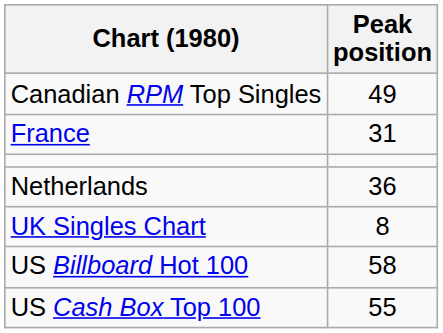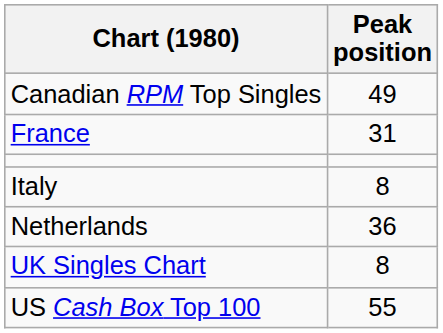 <table class="wikitable sortable">
 <tr>
 <th>Chart (1980)</th>
 <th>Peak<br>position</th>
 </tr>
 <tr>
 <td>Canadian <a href='#'><em>RPM</em></a> Top Singles</td>
 <td style="text-align:center;">49</td>
 </tr>
 <tr>
 <td><a href='#'>France</a></td>
 <td style="text-align:center;">31</td>
 </tr>
 <tr>
 <td></td>
 </tr>
 <tr>
+<td>Italy</td>
+<td style="text-align:center;">8</td>
+</tr>
+<tr>
 <td>Netherlands</td>
 <td style="text-align:center;">36</td>
 </tr>
 <tr>
 <td><a href='#'>UK Singles Chart</a></td>
 <td style="text-align:center;">8</td>
 </tr>
 <tr>
-<td>US <a href='#'><em>Billboard</em> Hot 100</a></td>
-<td style="text-align:center;">58</td>
-</tr>
-<tr>
 <td>US <a href='#'><em>Cash Box</em> Top 100</a></td>
 <td style="text-align:center;">55</td>
 </tr>
 </table>
